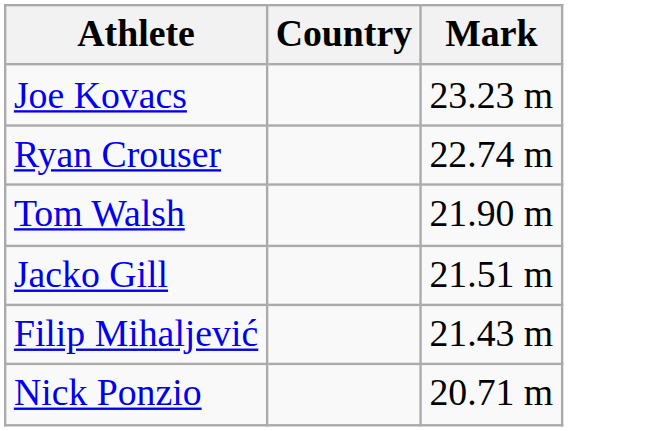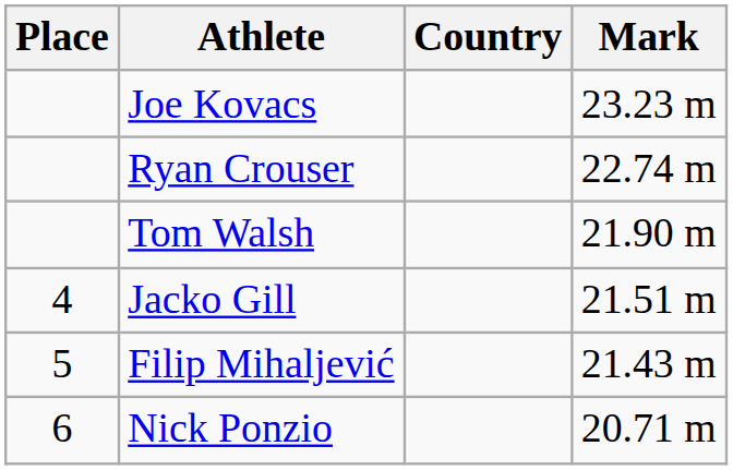 <table class="wikitable">
 <tr>
+<th>Place</th>
 <th>Athlete</th>
 <th>Country</th>
 <th>Mark</th>
 </tr>
 <tr>
+<td align=center></td>
 <td><a href='#'>Joe Kovacs</a></td>
 <td></td>
 <td>23.23 m</td>
 </tr>
 <tr>
+<td align=center></td>
 <td><a href='#'>Ryan Crouser</a></td>
 <td></td>
 <td>22.74 m</td>
 </tr>
 <tr>
+<td align=center></td>
 <td><a href='#'>Tom Walsh</a></td>
 <td></td>
 <td>21.90 m</td>
 </tr>
 <tr>
+<td align=center>4</td>
 <td><a href='#'>Jacko Gill</a></td>
 <td></td>
 <td>21.51 m</td>
 </tr>
 <tr>
+<td align=center>5</td>
 <td><a href='#'>Filip Mihaljević</a></td>
 <td></td>
 <td>21.43 m</td>
 </tr>
 <tr>
+<td align=center>6</td>
 <td><a href='#'>Nick Ponzio</a></td>
 <td></td>
 <td>20.71 m</td>
 </tr>
 </table>
